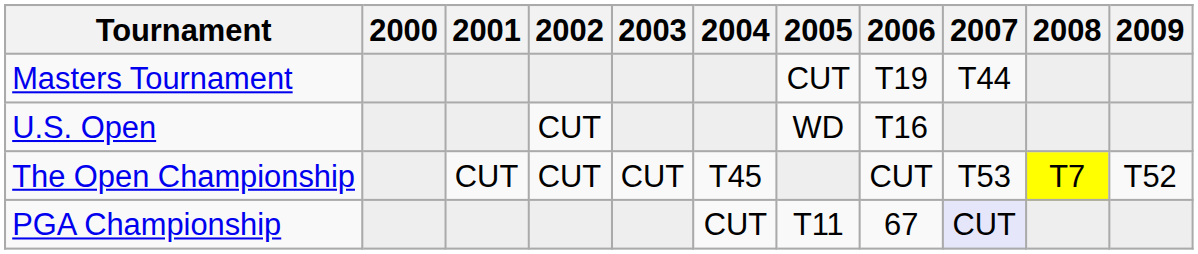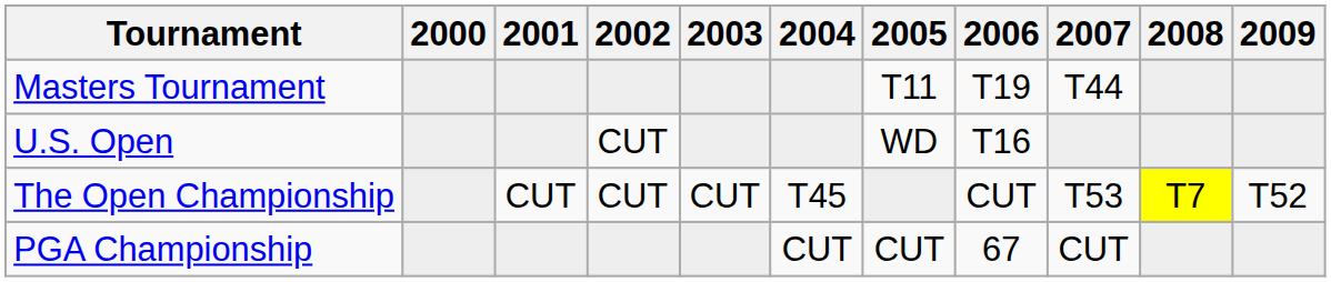 <table class="wikitable" style="font-size:95%;text-align:center;">
 <tr>
 <th>Tournament</th>
 <th>2000</th>
 <th>2001</th>
 <th>2002</th>
 <th>2003</th>
 <th>2004</th>
 <th>2005</th>
 <th>2006</th>
 <th>2007</th>
 <th>2008</th>
 <th>2009</th>
 </tr>
 <tr>
 <td align=left><a href='#'>Masters Tournament</a></td>
 <td style="background:#eeeeee;"></td>
 <td style="background:#eeeeee;"></td>
 <td style="background:#eeeeee;"></td>
 <td style="background:#eeeeee;"></td>
 <td style="background:#eeeeee;"></td>
-<td>CUT</td>
+<td>T11</td>
 <td>T19</td>
 <td>T44</td>
 <td style="background:#eeeeee;"></td>
 <td style="background:#eeeeee;"></td>
 </tr>
 <tr>
 <td align=left><a href='#'>U.S. Open</a></td>
 <td style="background:#eeeeee;"></td>
 <td style="background:#eeeeee;"></td>
 <td>CUT</td>
 <td style="background:#eeeeee;"></td>
 <td style="background:#eeeeee;"></td>
 <td>WD</td>
 <td>T16</td>
 <td style="background:#eeeeee;"></td>
 <td style="background:#eeeeee;"></td>
 <td style="background:#eeeeee;"></td>
 </tr>
 <tr>
 <td align=left><a href='#'>The Open Championship</a></td>
 <td style="background:#eeeeee;"></td>
 <td>CUT</td>
 <td>CUT</td>
 <td>CUT</td>
 <td>T45</td>
 <td style="background:#eeeeee;"></td>
 <td>CUT</td>
 <td>T53</td>
 <td style="background:yellow;">T7</td>
 <td>T52</td>
 </tr>
 <tr>
 <td align=left><a href='#'>PGA Championship</a></td>
 <td style="background:#eeeeee;"></td>
 <td style="background:#eeeeee;"></td>
 <td style="background:#eeeeee;"></td>
 <td style="background:#eeeeee;"></td>
 <td>CUT</td>
-<td>T11</td>
+<td>CUT</td>
 <td>67</td>
-<td style="background: lavender;">CUT</td>
+<td>CUT</td>
 <td style="background:#eeeeee;"></td>
 <td style="background:#eeeeee;"></td>
 </tr>
 </table>
